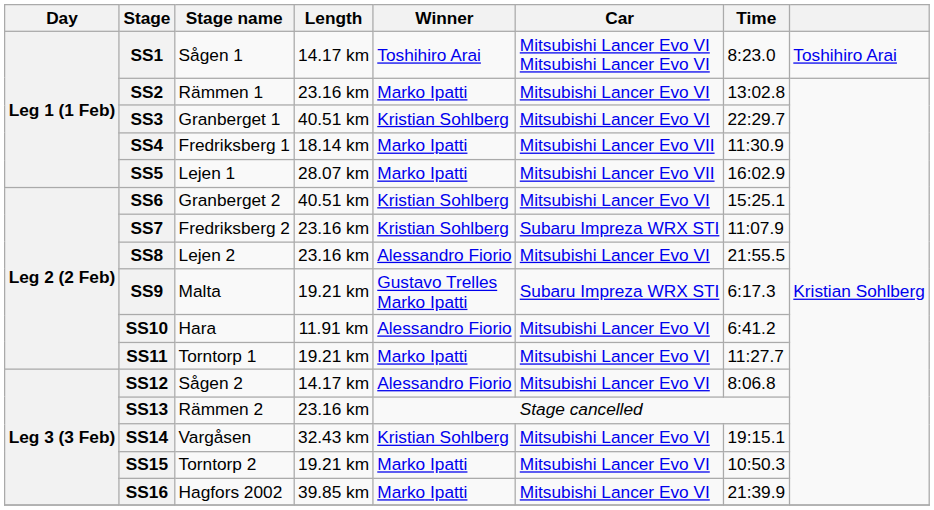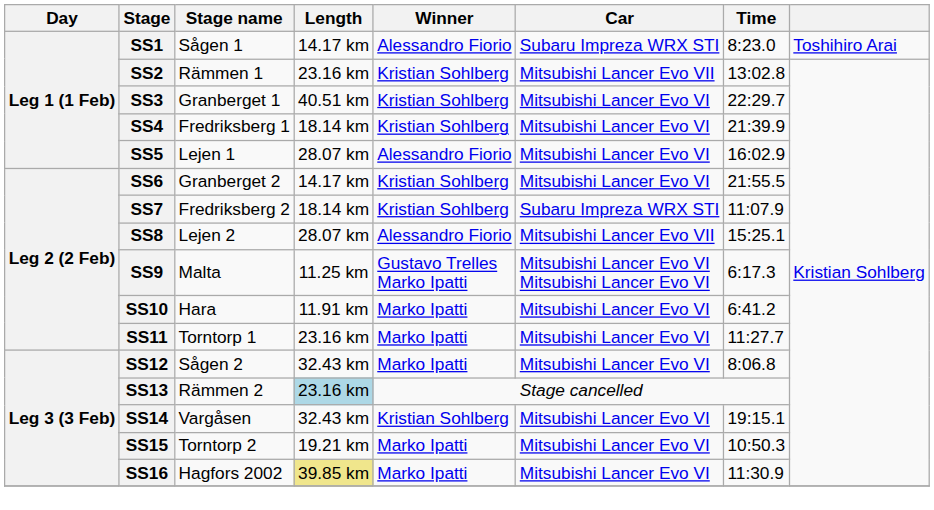 <table class="wikitable" style="font-size: 85%;">
 <tr>
 <th>Day</th>
 <th>Stage</th>
 <th>Stage name</th>
 <th>Length</th>
 <th>Winner</th>
 <th>Car</th>
 <th>Time</th>
 <th></th>
 </tr>
 <tr>
 <th rowspan="5">Leg 1 (1 Feb)</th>
 <th>SS1</th>
 <td>Sågen 1</td>
 <td align="center">14.17 km</td>
-<td> <a href='#'>Toshihiro Arai</a></td>
-<td><a href='#'>Mitsubishi Lancer Evo VI</a><br><a href='#'>Mitsubishi Lancer Evo VI</a></td>
+<td> <a href='#'>Alessandro Fiorio</a></td>
+<td><a href='#'>Subaru Impreza WRX STI</a></td>
 <td>8:23.0</td>
 <td rowspan="1"> <a href='#'>Toshihiro Arai</a></td>
 </tr>
 <tr>
 <th>SS2</th>
 <td>Rämmen 1</td>
 <td align="center">23.16 km</td>
-<td> <a href='#'>Marko Ipatti</a></td>
-<td><a href='#'>Mitsubishi Lancer Evo VI</a></td>
+<td> <a href='#'>Kristian Sohlberg</a></td>
+<td><a href='#'>Mitsubishi Lancer Evo VII</a></td>
 <td>13:02.8</td>
 <td rowspan="15"> <a href='#'>Kristian Sohlberg</a></td>
 </tr>
 <tr>
 <th>SS3</th>
 <td>Granberget 1</td>
 <td align="center">40.51 km</td>
 <td> <a href='#'>Kristian Sohlberg</a></td>
 <td><a href='#'>Mitsubishi Lancer Evo VI</a></td>
 <td>22:29.7</td>
 </tr>
 <tr>
 <th>SS4</th>
 <td>Fredriksberg 1</td>
 <td align="center">18.14 km</td>
-<td> <a href='#'>Marko Ipatti</a></td>
-<td><a href='#'>Mitsubishi Lancer Evo VII</a></td>
-<td>11:30.9</td>
+<td> <a href='#'>Kristian Sohlberg</a></td>
+<td><a href='#'>Mitsubishi Lancer Evo VI</a></td>
+<td>21:39.9</td>
 </tr>
 <tr>
 <th>SS5</th>
 <td>Lejen 1</td>
 <td align="center">28.07 km</td>
-<td> <a href='#'>Marko Ipatti</a></td>
-<td><a href='#'>Mitsubishi Lancer Evo VII</a></td>
+<td> <a href='#'>Alessandro Fiorio</a></td>
+<td><a href='#'>Mitsubishi Lancer Evo VI</a></td>
 <td>16:02.9</td>
 </tr>
 <tr>
 <th rowspan="6">Leg 2 (2 Feb)</th>
 <th>SS6</th>
 <td>Granberget 2</td>
-<td align="center">40.51 km</td>
+<td align="center">14.17 km</td>
 <td> <a href='#'>Kristian Sohlberg</a></td>
 <td><a href='#'>Mitsubishi Lancer Evo VI</a></td>
-<td>15:25.1</td>
+<td>21:55.5</td>
 </tr>
 <tr>
 <th>SS7</th>
 <td>Fredriksberg 2</td>
-<td align="center">23.16 km</td>
+<td align="center">18.14 km</td>
 <td> <a href='#'>Kristian Sohlberg</a></td>
 <td><a href='#'>Subaru Impreza WRX STI</a></td>
 <td>11:07.9</td>
 </tr>
 <tr>
 <th>SS8</th>
 <td>Lejen 2</td>
-<td align="center">23.16 km</td>
+<td align="center">28.07 km</td>
 <td> <a href='#'>Alessandro Fiorio</a></td>
-<td><a href='#'>Mitsubishi Lancer Evo VI</a></td>
-<td>21:55.5</td>
+<td><a href='#'>Mitsubishi Lancer Evo VII</a></td>
+<td>15:25.1</td>
 </tr>
 <tr>
 <th>SS9</th>
 <td>Malta</td>
-<td align="center">19.21 km</td>
+<td align="center">11.25 km</td>
 <td> <a href='#'>Gustavo Trelles</a><br> <a href='#'>Marko Ipatti</a></td>
-<td><a href='#'>Subaru Impreza WRX STI</a></td>
+<td><a href='#'>Mitsubishi Lancer Evo VI</a><br><a href='#'>Mitsubishi Lancer Evo VI</a></td>
 <td>6:17.3</td>
 </tr>
 <tr>
 <th>SS10</th>
 <td>Hara</td>
 <td align="center">11.91 km</td>
-<td> <a href='#'>Alessandro Fiorio</a></td>
+<td> <a href='#'>Marko Ipatti</a></td>
 <td><a href='#'>Mitsubishi Lancer Evo VI</a></td>
 <td>6:41.2</td>
 </tr>
 <tr>
 <th>SS11</th>
 <td>Torntorp 1</td>
-<td align="center">19.21 km</td>
+<td align="center">23.16 km</td>
 <td> <a href='#'>Marko Ipatti</a></td>
 <td><a href='#'>Mitsubishi Lancer Evo VI</a></td>
 <td>11:27.7</td>
 </tr>
 <tr>
 <th rowspan="5">Leg 3 (3 Feb)</th>
 <th>SS12</th>
 <td>Sågen 2</td>
-<td align="center">14.17 km</td>
-<td> <a href='#'>Alessandro Fiorio</a></td>
+<td align="center">32.43 km</td>
+<td> <a href='#'>Marko Ipatti</a></td>
 <td><a href='#'>Mitsubishi Lancer Evo VI</a></td>
 <td>8:06.8</td>
 </tr>
 <tr>
 <th>SS13</th>
 <td>Rämmen 2</td>
-<td align="center">23.16 km</td>
+<td align="center" style="background: lightblue;">23.16 km</td>
 <td colspan="3" align="center"><em>Stage cancelled</em></td>
 </tr>
 <tr>
 <th>SS14</th>
 <td>Vargåsen</td>
 <td align="center">32.43 km</td>
 <td> <a href='#'>Kristian Sohlberg</a></td>
 <td><a href='#'>Mitsubishi Lancer Evo VI</a></td>
 <td>19:15.1</td>
 </tr>
 <tr>
 <th>SS15</th>
 <td>Torntorp 2</td>
 <td align="center">19.21 km</td>
 <td> <a href='#'>Marko Ipatti</a></td>
 <td><a href='#'>Mitsubishi Lancer Evo VI</a></td>
 <td>10:50.3</td>
 </tr>
 <tr>
 <th>SS16</th>
 <td>Hagfors 2002</td>
-<td align="center">39.85 km</td>
+<td align="center" style="background: khaki;">39.85 km</td>
 <td> <a href='#'>Marko Ipatti</a></td>
 <td><a href='#'>Mitsubishi Lancer Evo VI</a></td>
-<td>21:39.9</td>
+<td>11:30.9</td>
 </tr>
 <tr>
 </tr>
 </table>
